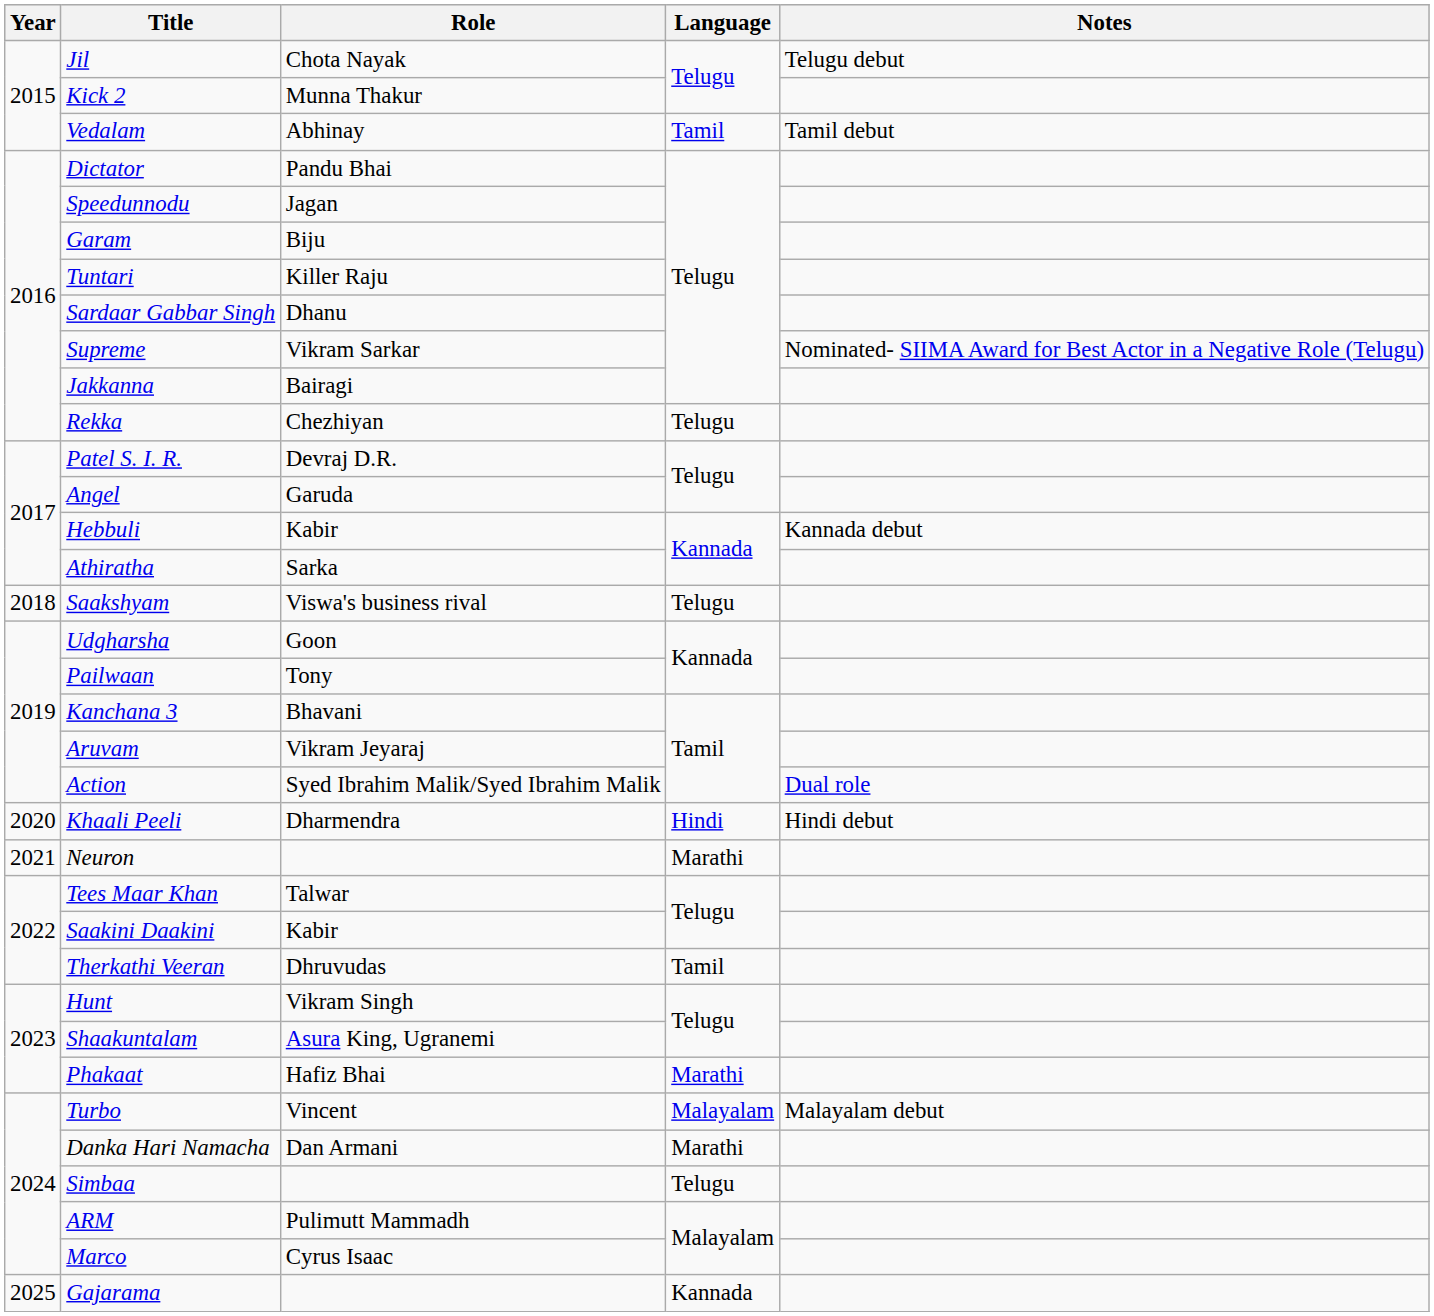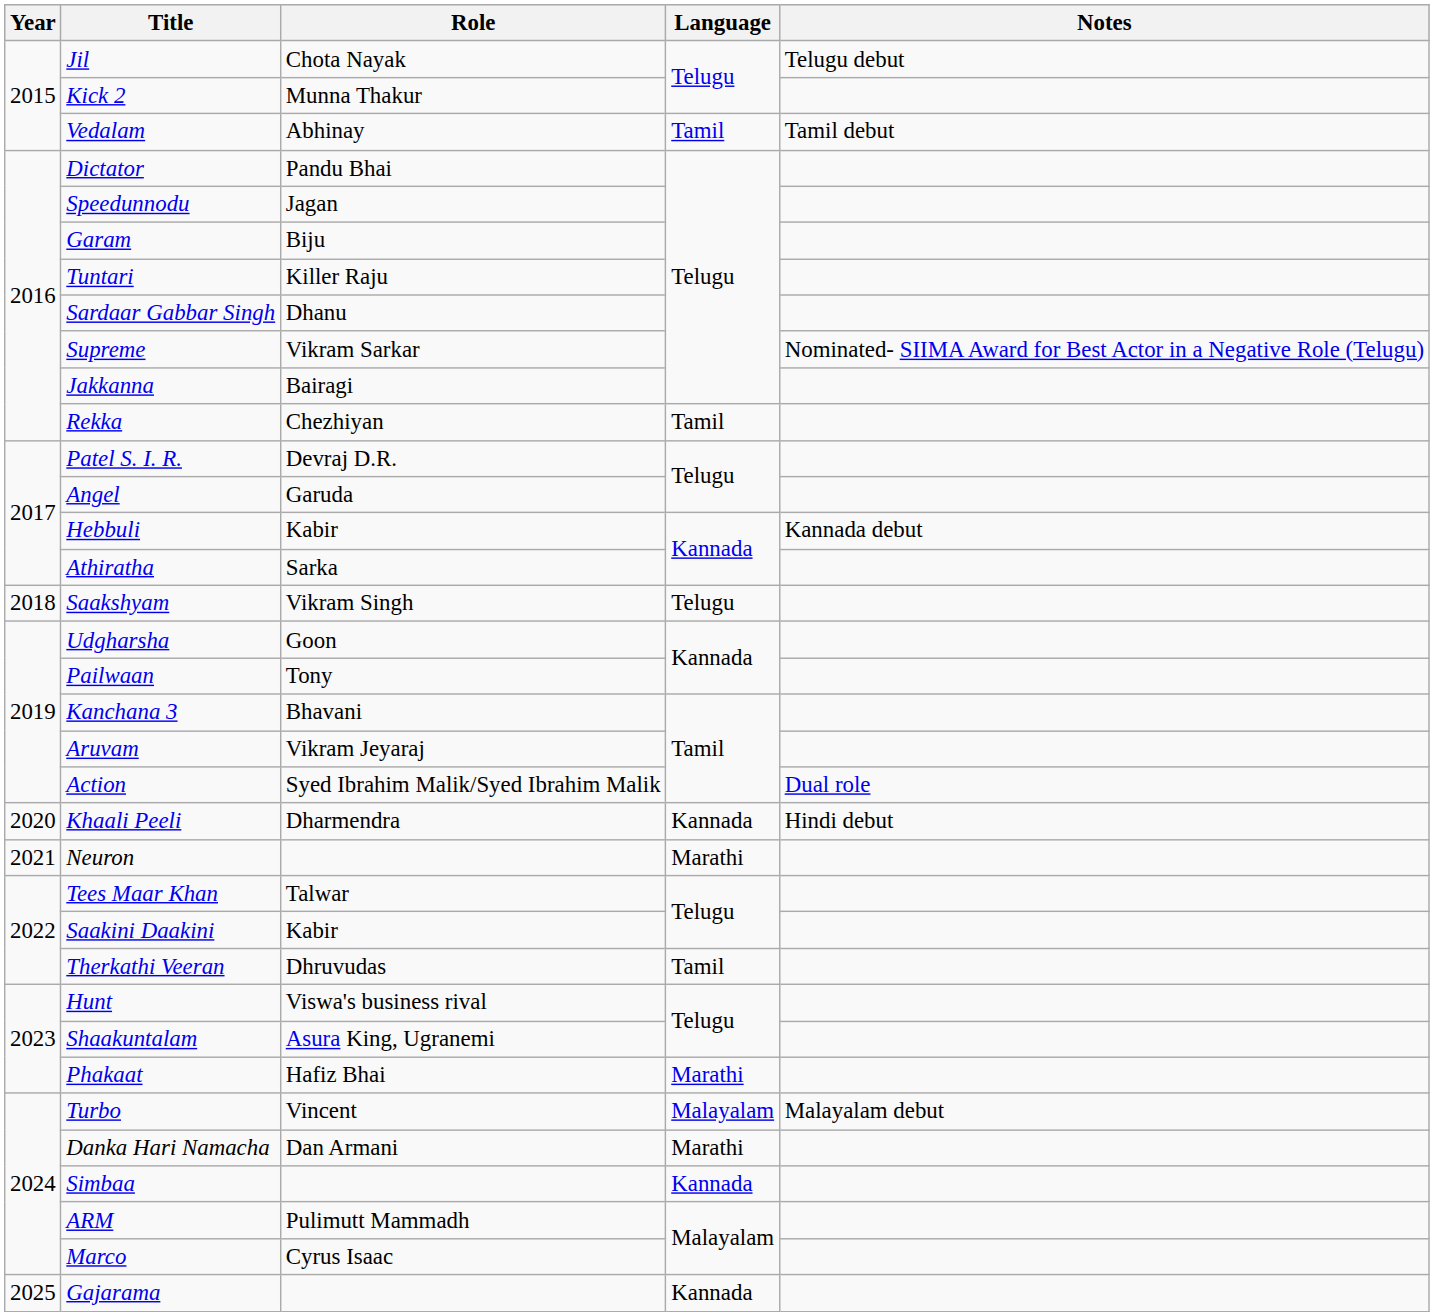 <table class="wikitable sortable">
 <tr style="background:#ccc;">
 <th>Year</th>
 <th>Title</th>
 <th>Role</th>
 <th>Language</th>
 <th class="unsortable">Notes</th>
 </tr>
 <tr>
 <td rowspan="3">2015</td>
 <td><em><a href='#'>Jil</a></em></td>
 <td>Chota Nayak</td>
 <td rowspan="2"><a href='#'>Telugu</a></td>
 <td>Telugu debut</td>
 </tr>
 <tr>
 <td><em><a href='#'>Kick 2</a></em></td>
 <td>Munna Thakur</td>
 <td></td>
 </tr>
 <tr>
 <td><em><a href='#'>Vedalam</a></em></td>
 <td>Abhinay</td>
 <td><a href='#'>Tamil</a></td>
 <td>Tamil debut</td>
 </tr>
 <tr>
 <td rowspan="8">2016</td>
 <td><em><a href='#'>Dictator</a></em></td>
 <td>Pandu Bhai</td>
 <td rowspan="7">Telugu</td>
 <td></td>
 </tr>
 <tr>
 <td><em><a href='#'>Speedunnodu</a></em></td>
 <td>Jagan</td>
 <td></td>
 </tr>
 <tr>
 <td><em><a href='#'>Garam</a></em></td>
 <td>Biju</td>
 <td></td>
 </tr>
 <tr>
 <td><em><a href='#'>Tuntari</a></em></td>
 <td>Killer Raju</td>
 <td></td>
 </tr>
 <tr>
 <td><em><a href='#'>Sardaar Gabbar Singh</a></em></td>
 <td>Dhanu</td>
 <td></td>
 </tr>
 <tr>
 <td><em><a href='#'>Supreme</a></em></td>
 <td>Vikram Sarkar</td>
 <td>Nominated- <a href='#'>SIIMA Award for Best Actor in a Negative Role (Telugu)</a></td>
 </tr>
 <tr>
 <td><em><a href='#'>Jakkanna</a></em></td>
 <td>Bairagi</td>
 <td></td>
 </tr>
 <tr>
 <td><em><a href='#'>Rekka</a></em></td>
 <td>Chezhiyan</td>
-<td>Telugu</td>
+<td>Tamil</td>
 <td></td>
 </tr>
 <tr>
 <td rowspan="4">2017</td>
 <td><em><a href='#'>Patel S. I. R.</a></em></td>
 <td>Devraj  D.R.</td>
 <td rowspan="2">Telugu</td>
 <td></td>
 </tr>
 <tr>
 <td><em><a href='#'>Angel</a></em></td>
 <td>Garuda</td>
 <td></td>
 </tr>
 <tr>
 <td><em><a href='#'>Hebbuli</a></em></td>
 <td>Kabir</td>
 <td rowspan="2"><a href='#'>Kannada</a></td>
 <td>Kannada debut</td>
 </tr>
 <tr>
 <td><em><a href='#'>Athiratha</a></em></td>
 <td>Sarka</td>
 <td></td>
 </tr>
 <tr>
 <td>2018</td>
 <td><em><a href='#'>Saakshyam</a></em></td>
-<td>Viswa's business rival</td>
+<td>Vikram Singh</td>
 <td>Telugu</td>
 <td></td>
 </tr>
 <tr>
 <td rowspan="5">2019</td>
 <td><em><a href='#'>Udgharsha</a></em></td>
 <td>Goon</td>
 <td rowspan="2">Kannada</td>
 <td></td>
 </tr>
 <tr>
 <td><em><a href='#'>Pailwaan</a></em></td>
 <td>Tony</td>
 <td></td>
 </tr>
 <tr>
 <td><em><a href='#'>Kanchana 3</a></em></td>
 <td>Bhavani</td>
 <td rowspan="3">Tamil</td>
 <td></td>
 </tr>
 <tr>
 <td><em><a href='#'>Aruvam</a></em></td>
 <td>Vikram Jeyaraj</td>
 <td></td>
 </tr>
 <tr>
 <td><em><a href='#'>Action</a></em></td>
 <td>Syed Ibrahim Malik/Syed Ibrahim Malik</td>
 <td><a href='#'>Dual role</a></td>
 </tr>
 <tr>
 <td>2020</td>
 <td><em><a href='#'>Khaali Peeli</a></em></td>
 <td>Dharmendra</td>
-<td><a href='#'>Hindi</a></td>
+<td>Kannada</td>
 <td>Hindi debut</td>
 </tr>
 <tr>
 <td>2021</td>
 <td><em>Neuron</em></td>
 <td></td>
 <td>Marathi</td>
 <td></td>
 </tr>
 <tr>
 <td rowspan="3">2022</td>
 <td><em><a href='#'>Tees Maar Khan</a></em></td>
 <td>Talwar</td>
 <td Rowspan=2>Telugu</td>
 <td></td>
 </tr>
 <tr>
 <td><em><a href='#'>Saakini Daakini</a></em></td>
 <td>Kabir</td>
 <td></td>
 </tr>
 <tr>
 <td><em><a href='#'>Therkathi Veeran</a></em></td>
 <td>Dhruvudas</td>
 <td>Tamil</td>
 <td></td>
 </tr>
 <tr>
 <td rowspan="3">2023</td>
 <td><em><a href='#'>Hunt</a></em></td>
-<td>Vikram Singh</td>
+<td>Viswa's business rival</td>
 <td rowspan=2>Telugu</td>
 <td></td>
 </tr>
 <tr>
 <td><em><a href='#'>Shaakuntalam</a></em></td>
 <td><a href='#'>Asura</a> King, Ugranemi</td>
 <td></td>
 </tr>
 <tr>
 <td><em><a href='#'>Phakaat</a></em></td>
 <td>Hafiz Bhai</td>
 <td><a href='#'>Marathi</a></td>
 <td></td>
 </tr>
 <tr>
 <td rowspan=5>2024</td>
 <td><em><a href='#'>Turbo</a></em></td>
 <td>Vincent</td>
 <td><a href='#'>Malayalam</a></td>
 <td>Malayalam debut</td>
 </tr>
 <tr>
 <td><em>Danka Hari Namacha</em></td>
 <td>Dan Armani</td>
 <td>Marathi</td>
 <td></td>
 </tr>
 <tr>
 <td><em><a href='#'>Simbaa</a></em></td>
 <td></td>
-<td>Telugu</td>
+<td><a href='#'>Kannada</a></td>
 <td></td>
 </tr>
 <tr>
 <td><em><a href='#'>ARM</a></em></td>
 <td>Pulimutt Mammadh</td>
 <td rowspan=2>Malayalam</td>
 <td></td>
 </tr>
 <tr>
 <td><em><a href='#'>Marco</a></em></td>
 <td>Cyrus Isaac</td>
 <td></td>
 </tr>
 <tr>
 <td>2025</td>
 <td><em><a href='#'>Gajarama</a></em></td>
 <td></td>
 <td>Kannada</td>
 <td></td>
 </tr>
 </table>
